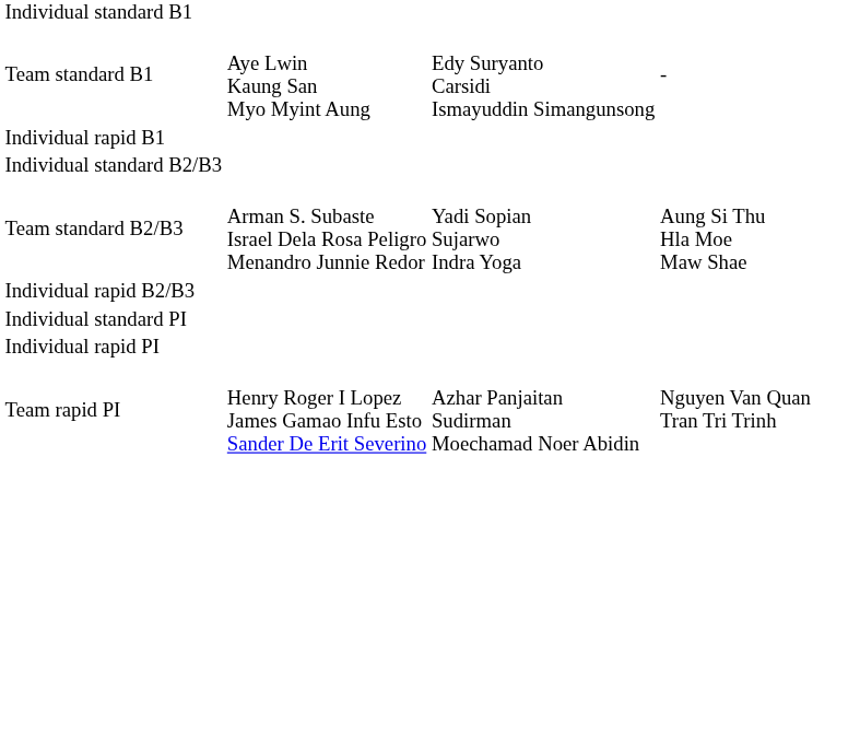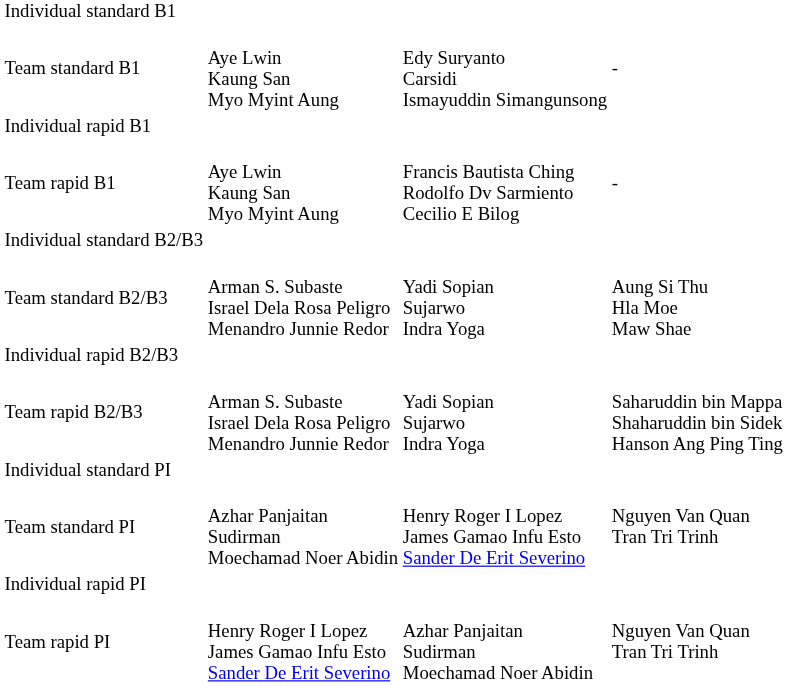 <table>
 <tr>
 <td>Individual standard B1</td>
 <td></td>
 <td></td>
 <td></td>
 </tr>
 <tr>
 <td>Team standard B1</td>
 <td><br>Aye Lwin<br>Kaung San<br>Myo Myint Aung</td>
 <td><br>Edy Suryanto<br>Carsidi<br>Ismayuddin Simangunsong</td>
 <td>-</td>
 </tr>
 <tr>
 <td>Individual rapid B1</td>
 <td></td>
 <td></td>
 <td></td>
 </tr>
 <tr>
+<td>Team rapid B1</td>
+<td><br>Aye Lwin<br>Kaung San<br>Myo Myint Aung</td>
+<td><br>Francis Bautista Ching<br>Rodolfo Dv Sarmiento<br>Cecilio E Bilog</td>
+<td>-</td>
+</tr>
+<tr>
 <td>Individual standard B2/B3</td>
 <td></td>
 <td></td>
 <td></td>
 </tr>
 <tr>
 <td>Team standard B2/B3</td>
 <td><br>Arman S. Subaste<br>Israel Dela Rosa Peligro<br>Menandro Junnie Redor</td>
 <td><br>Yadi Sopian<br>Sujarwo<br>Indra Yoga</td>
 <td><br>Aung Si Thu<br>Hla Moe<br>Maw Shae</td>
 </tr>
 <tr>
 <td>Individual rapid B2/B3</td>
 <td></td>
 <td></td>
 <td></td>
 </tr>
 <tr>
+<td>Team rapid B2/B3</td>
+<td><br>Arman S. Subaste<br>Israel Dela Rosa Peligro<br>Menandro Junnie Redor</td>
+<td><br>Yadi Sopian<br>Sujarwo<br>Indra Yoga</td>
+<td><br>Saharuddin bin Mappa<br>Shaharuddin bin Sidek<br>Hanson Ang Ping Ting</td>
+</tr>
+<tr>
 <td>Individual standard PI</td>
 <td></td>
 <td></td>
 <td></td>
+</tr>
+<tr>
+<td>Team standard PI</td>
+<td><br>Azhar Panjaitan<br>Sudirman<br>Moechamad Noer Abidin</td>
+<td><br>Henry Roger I Lopez<br>James Gamao Infu Esto<br><a href='#'>Sander De Erit Severino</a></td>
+<td valign=top><br>Nguyen Van Quan<br>Tran Tri Trinh</td>
 </tr>
 <tr>
 <td>Individual rapid PI</td>
 <td></td>
 <td></td>
 <td></td>
 </tr>
 <tr>
 <td>Team rapid PI</td>
 <td><br>Henry Roger I Lopez<br>James Gamao Infu Esto<br><a href='#'>Sander De Erit Severino</a></td>
 <td><br>Azhar Panjaitan<br>Sudirman<br>Moechamad Noer Abidin</td>
 <td valign=top><br>Nguyen Van Quan<br>Tran Tri Trinh</td>
 </tr>
 </table>
